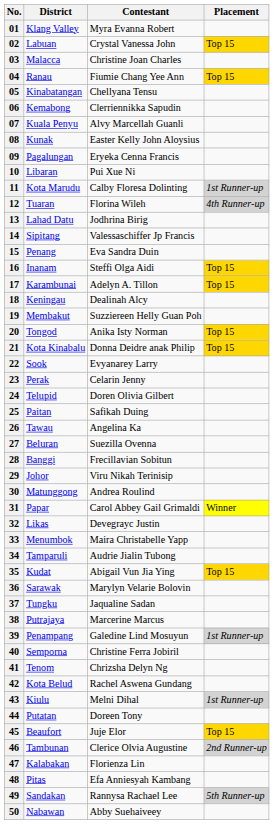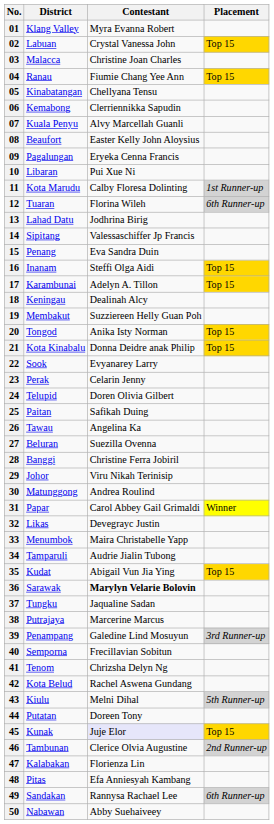 <table class="wikitable">
 <tr>
 <th>No.</th>
 <th>District</th>
 <th>Contestant</th>
 <th>Placement</th>
 </tr>
 <tr>
 <th>01</th>
 <td><a href='#'>Klang Valley</a></td>
 <td>Myra Evanna Robert</td>
 <td></td>
 </tr>
 <tr>
 <th>02</th>
 <td><a href='#'>Labuan</a></td>
 <td>Crystal Vanessa John</td>
 <td bgcolor=gold>Top 15</td>
 </tr>
 <tr>
 <th>03</th>
 <td><a href='#'>Malacca</a></td>
 <td>Christine Joan Charles</td>
 <td></td>
 </tr>
 <tr>
 <th>04</th>
 <td><a href='#'>Ranau</a></td>
 <td>Fiumie Chang Yee Ann</td>
 <td bgcolor=gold>Top 15</td>
 </tr>
 <tr>
 <th>05</th>
 <td><a href='#'>Kinabatangan</a></td>
 <td>Chellyana Tensu</td>
 <td></td>
 </tr>
 <tr>
 <th>06</th>
 <td><a href='#'>Kemabong</a></td>
 <td>Clerriennikka Sapudin</td>
 <td></td>
 </tr>
 <tr>
 <th>07</th>
 <td><a href='#'>Kuala Penyu</a></td>
 <td>Alvy Marcellah Guanli</td>
 <td></td>
 </tr>
 <tr>
 <th>08</th>
-<td><a href='#'>Kunak</a></td>
+<td><a href='#'>Beaufort</a></td>
 <td>Easter Kelly John Aloysius</td>
 <td></td>
 </tr>
 <tr>
 <th>09</th>
 <td><a href='#'>Pagalungan</a></td>
 <td>Eryeka Cenna Francis</td>
 <td></td>
 </tr>
 <tr>
 <th>10</th>
 <td><a href='#'>Libaran</a></td>
 <td>Pui Xue Ni</td>
 <td></td>
 </tr>
 <tr>
 <th>11</th>
 <td><a href='#'>Kota Marudu</a></td>
 <td>Calby Floresa Dolinting</td>
 <td bgcolor=lightgrey><em>1st Runner-up</em></td>
 </tr>
 <tr>
 <th>12</th>
 <td><a href='#'>Tuaran</a></td>
 <td>Florina Wileh</td>
-<td bgcolor=lightgrey><em>4th Runner-up</em></td>
+<td bgcolor=lightgrey><em>6th Runner-up</em></td>
 </tr>
 <tr>
 <th>13</th>
 <td><a href='#'>Lahad Datu</a></td>
 <td>Jodhrina Birig</td>
 <td></td>
 </tr>
 <tr>
 <th>14</th>
 <td><a href='#'>Sipitang</a></td>
 <td>Valessaschiffer Jp Francis</td>
 <td></td>
 </tr>
 <tr>
 <th>15</th>
 <td><a href='#'>Penang</a></td>
 <td>Eva Sandra Duin</td>
 <td></td>
 </tr>
 <tr>
 <th>16</th>
 <td><a href='#'>Inanam</a></td>
 <td>Steffi Olga Aidi</td>
 <td bgcolor=gold>Top 15</td>
 </tr>
 <tr>
 <th>17</th>
 <td><a href='#'>Karambunai</a></td>
 <td>Adelyn A. Tillon</td>
 <td bgcolor=gold>Top 15</td>
 </tr>
 <tr>
 <th>18</th>
 <td><a href='#'>Keningau</a></td>
 <td>Dealinah Alcy</td>
 <td></td>
 </tr>
 <tr>
 <th>19</th>
 <td><a href='#'>Membakut</a></td>
 <td>Suzziereen Helly Guan Poh</td>
 <td></td>
 </tr>
 <tr>
 <th>20</th>
 <td><a href='#'>Tongod</a></td>
 <td>Anika Isty Norman</td>
 <td bgcolor=gold>Top 15</td>
 </tr>
 <tr>
 <th>21</th>
 <td><a href='#'>Kota Kinabalu</a></td>
 <td>Donna Deidre anak Philip</td>
 <td bgcolor=gold>Top 15</td>
 </tr>
 <tr>
 <th>22</th>
 <td><a href='#'>Sook</a></td>
 <td>Evyanarey Larry</td>
 <td></td>
 </tr>
 <tr>
 <th>23</th>
 <td><a href='#'>Perak</a></td>
 <td>Celarin Jenny</td>
 <td></td>
 </tr>
 <tr>
 <th>24</th>
 <td><a href='#'>Telupid</a></td>
 <td>Doren Olivia Gilbert</td>
 <td></td>
 </tr>
 <tr>
 <th>25</th>
 <td><a href='#'>Paitan</a></td>
 <td>Safikah Duing</td>
 <td></td>
 </tr>
 <tr>
 <th>26</th>
 <td><a href='#'>Tawau</a></td>
 <td>Angelina Ka</td>
 <td></td>
 </tr>
 <tr>
 <th>27</th>
 <td><a href='#'>Beluran</a></td>
 <td>Suezilla Ovenna</td>
 <td></td>
 </tr>
 <tr>
 <th>28</th>
 <td><a href='#'>Banggi</a></td>
-<td>Frecillavian Sobitun</td>
+<td>Christine Ferra Jobiril</td>
 <td></td>
 </tr>
 <tr>
 <th>29</th>
 <td><a href='#'>Johor</a></td>
 <td>Viru Nikah Terinisip</td>
 <td></td>
 </tr>
 <tr>
 <th>30</th>
 <td><a href='#'>Matunggong</a></td>
 <td>Andrea Roulind</td>
 <td></td>
 </tr>
 <tr>
 <th>31</th>
 <td><a href='#'>Papar</a></td>
 <td>Carol Abbey Gail Grimaldi</td>
 <td bgcolor=yellow>Winner</td>
 </tr>
 <tr>
 <th>32</th>
 <td><a href='#'>Likas</a></td>
 <td>Devegrayc Justin</td>
 <td></td>
 </tr>
 <tr>
 <th>33</th>
 <td><a href='#'>Menumbok</a></td>
 <td>Maira Christabelle Yapp</td>
 <td></td>
 </tr>
 <tr>
 <th>34</th>
 <td><a href='#'>Tamparuli</a></td>
 <td>Audrie Jialin Tubong</td>
 <td></td>
 </tr>
 <tr>
 <th>35</th>
 <td><a href='#'>Kudat</a></td>
 <td>Abigail Vun Jia Ying</td>
 <td bgcolor=gold>Top 15</td>
 </tr>
 <tr>
 <th>36</th>
 <td><a href='#'>Sarawak</a></td>
-<td>Marylyn Velarie Bolovin</td>
+<td><strong>Marylyn Velarie Bolovin</strong></td>
 <td></td>
 </tr>
 <tr>
 <th>37</th>
 <td><a href='#'>Tungku</a></td>
 <td>Jaqualine Sadan</td>
 <td></td>
 </tr>
 <tr>
 <th>38</th>
 <td><a href='#'>Putrajaya</a></td>
 <td>Marcerine Marcus</td>
 <td></td>
 </tr>
 <tr>
 <th>39</th>
 <td><a href='#'>Penampang</a></td>
 <td>Galedine Lind Mosuyun</td>
-<td bgcolor=lightgrey><em>1st Runner-up</em></td>
+<td bgcolor=lightgrey><em>3rd Runner-up</em></td>
 </tr>
 <tr>
 <th>40</th>
 <td><a href='#'>Semporna</a></td>
-<td>Christine Ferra Jobiril</td>
+<td>Frecillavian Sobitun</td>
 <td></td>
 </tr>
 <tr>
 <th>41</th>
 <td><a href='#'>Tenom</a></td>
 <td>Chrizsha Delyn Ng</td>
 <td></td>
 </tr>
 <tr>
 <th>42</th>
 <td><a href='#'>Kota Belud</a></td>
 <td>Rachel Aswena Gundang</td>
 <td></td>
 </tr>
 <tr>
 <th>43</th>
 <td><a href='#'>Kiulu</a></td>
 <td>Melni Dihal</td>
-<td bgcolor=lightgrey><em>1st Runner-up</em></td>
+<td bgcolor=lightgrey><em>5th Runner-up</em></td>
 </tr>
 <tr>
 <th>44</th>
 <td><a href='#'>Putatan</a></td>
 <td>Doreen Tony</td>
 <td></td>
 </tr>
 <tr>
 <th>45</th>
-<td><a href='#'>Beaufort</a></td>
-<td>Juje Elor</td>
+<td><a href='#'>Kunak</a></td>
+<td style="background: lavender;">Juje Elor</td>
 <td bgcolor=gold>Top 15</td>
 </tr>
 <tr>
 <th>46</th>
 <td><a href='#'>Tambunan</a></td>
 <td>Clerice Olvia Augustine</td>
 <td bgcolor=lightgrey><em>2nd Runner-up</em></td>
 </tr>
 <tr>
 <th>47</th>
 <td><a href='#'>Kalabakan</a></td>
 <td>Florienza Lin</td>
 <td></td>
 </tr>
 <tr>
 <th>48</th>
 <td><a href='#'>Pitas</a></td>
 <td>Efa Anniesyah Kambang</td>
 <td></td>
 </tr>
 <tr>
 <th>49</th>
 <td><a href='#'>Sandakan</a></td>
 <td>Rannysa Rachael Lee</td>
-<td bgcolor=lightgrey><em>5th Runner-up</em></td>
+<td bgcolor=lightgrey><em>6th Runner-up</em></td>
 </tr>
 <tr>
 <th>50</th>
 <td><a href='#'>Nabawan</a></td>
 <td>Abby Suehaiveey</td>
 <td></td>
 </tr>
 </table>
